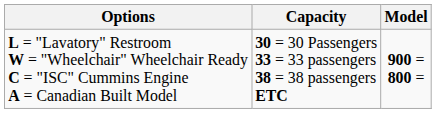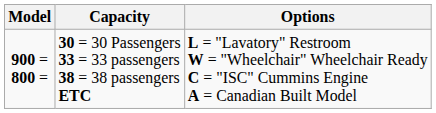 <table class="wikitable">
 <tr>
+<th>Model</th>
+<th>Capacity</th>
 <th>Options</th>
-<th>Capacity</th>
-<th>Model</th>
 </tr>
 <tr>
+<td style="text-align:center;"><strong>900</strong> = <br><strong>800</strong> = <br></td>
+<td><strong>30</strong> = 30 Passengers<br><strong>33</strong> = 33 passengers<br><strong>38</strong> = 38 passengers<br><strong>ETC</strong></td>
 <td><strong>L</strong> = "Lavatory" Restroom<br><strong>W</strong> = "Wheelchair" Wheelchair Ready<br><strong>C</strong> = "ISC" Cummins Engine<br><strong>A</strong> = Canadian Built Model<br></td>
-<td><strong>30</strong> = 30 Passengers<br><strong>33</strong> = 33 passengers<br><strong>38</strong> = 38 passengers<br><strong>ETC</strong></td>
-<td style="text-align:center;"><strong>900</strong> = <br><strong>800</strong> = <br></td>
 </tr>
 </table>
